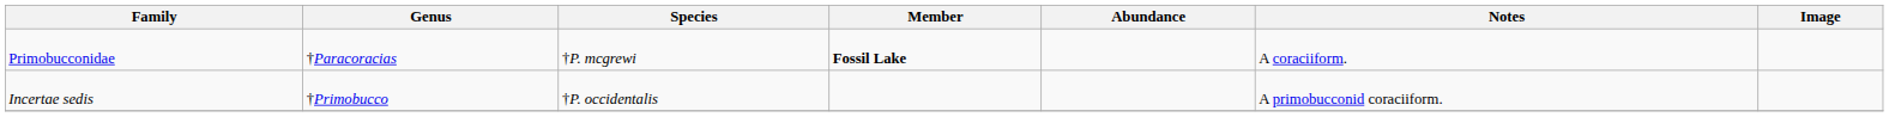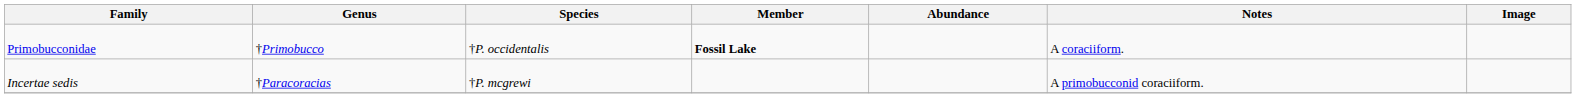 <table class="wikitable" style="margin:auto;width:100%;">
 <tr>
 <th>Family</th>
 <th>Genus</th>
 <th>Species</th>
 <th>Member</th>
 <th>Abundance</th>
 <th>Notes</th>
 <th>Image</th>
 </tr>
 <tr>
 <td><br><a href='#'>Primobucconidae</a></td>
-<td><br>†<em><a href='#'>Paracoracias</a></em></td>
-<td><br>†<em>P. mcgrewi</em></td>
+<td><br>†<em><a href='#'>Primobucco</a></em></td>
+<td><br>†<em>P. occidentalis</em></td>
 <td><strong><br>Fossil Lake</strong></td>
 <td></td>
 <td><br>A <a href='#'>coraciiform</a>.</td>
 <td><br></td>
 </tr>
 <tr>
 <td><br><em>Incertae sedis</em></td>
-<td><br>†<em><a href='#'>Primobucco</a></em></td>
-<td><br>†<em>P. occidentalis</em></td>
+<td><br>†<em><a href='#'>Paracoracias</a></em></td>
+<td><br>†<em>P. mcgrewi</em></td>
 <td></td>
 <td></td>
 <td><br>A <a href='#'>primobucconid</a> coraciiform.</td>
 <td></td>
 </tr>
 <tr>
 </tr>
 </table>
